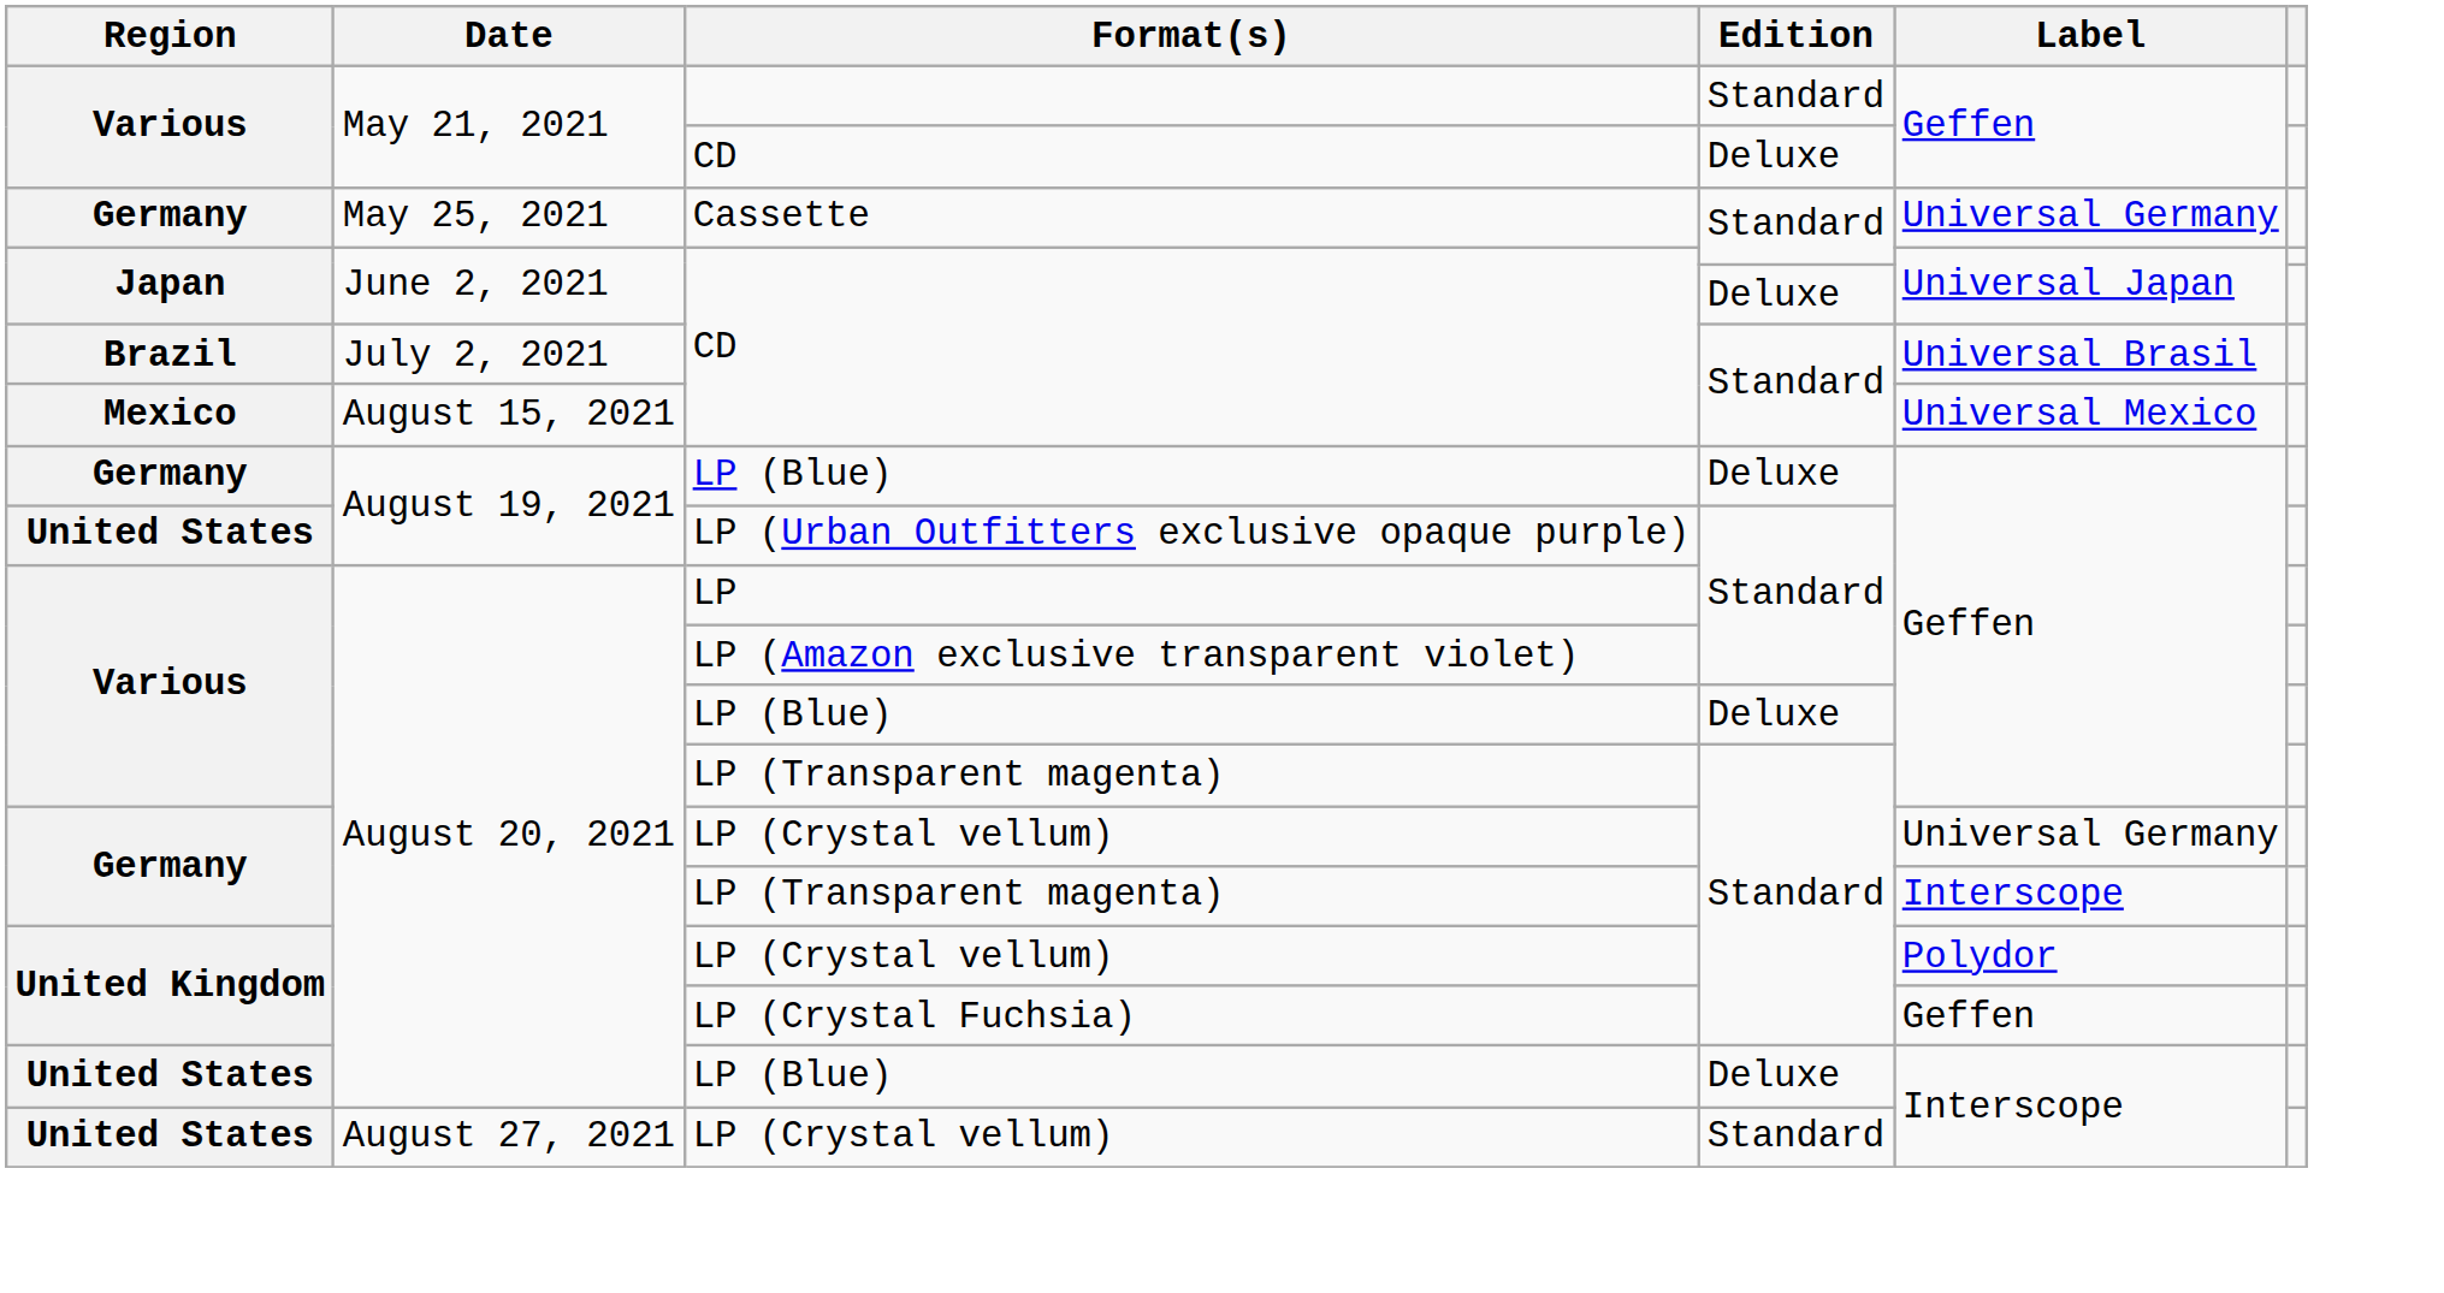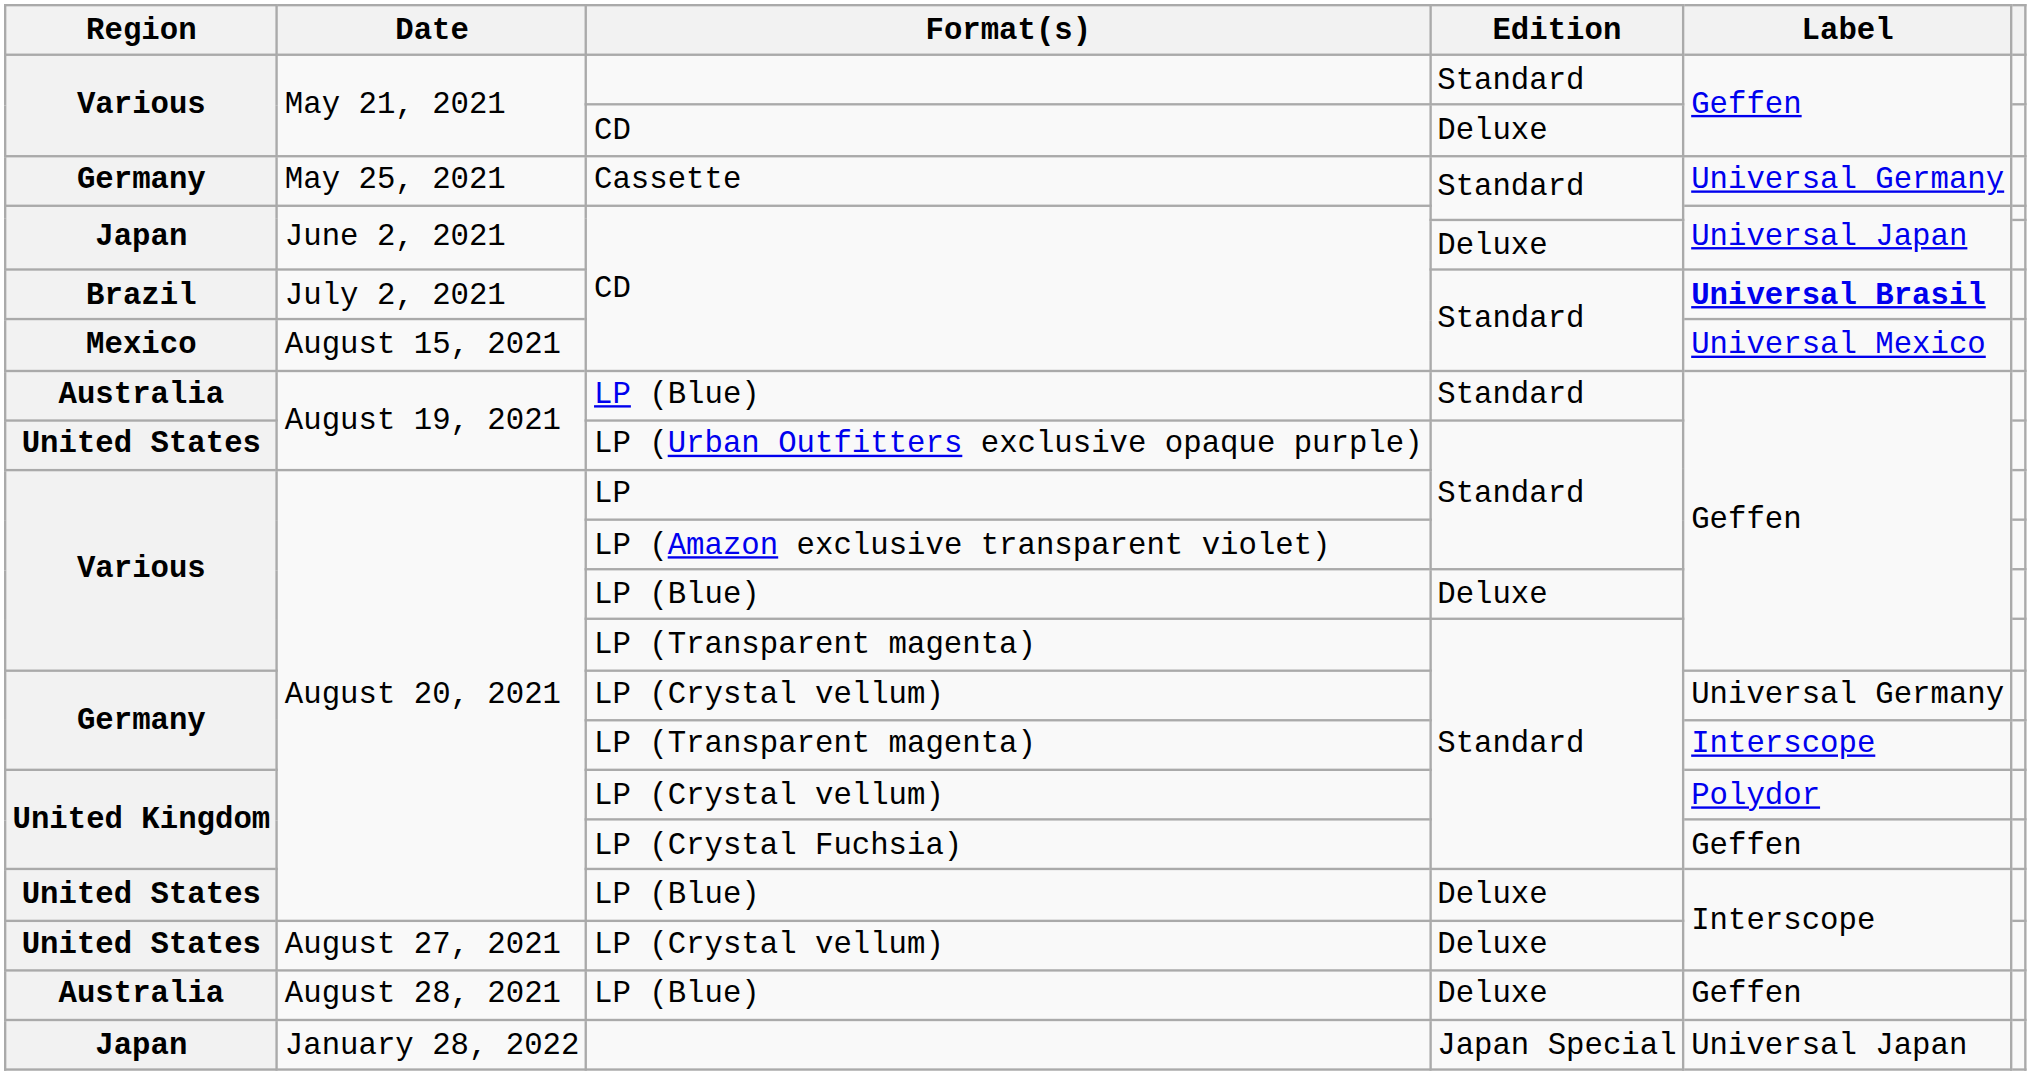 <table class="wikitable plainrowheaders">
 <tr>
 <th scope="col">Region</th>
 <th scope="col">Date</th>
 <th scope="col">Format(s)</th>
 <th scope="col">Edition</th>
 <th scope="col">Label</th>
 <th scope="col"></th>
 </tr>
 <tr>
 <th scope="row" rowspan="2">Various</th>
 <td rowspan="2">May 21, 2021</td>
 <td></td>
 <td>Standard</td>
 <td rowspan="2"><a href='#'>Geffen</a></td>
 <td align="center"></td>
 </tr>
 <tr>
 <td>CD</td>
 <td>Deluxe</td>
 <td align="center"></td>
 </tr>
 <tr>
 <th scope="row">Germany</th>
 <td>May 25, 2021</td>
 <td>Cassette</td>
 <td rowspan="2">Standard</td>
 <td><a href='#'>Universal Germany</a></td>
 <td align="center"></td>
 </tr>
 <tr>
 <th scope="row" rowspan="2">Japan</th>
 <td rowspan="2">June 2, 2021</td>
 <td rowspan="4">CD</td>
 <td rowspan="2"><a href='#'>Universal Japan</a></td>
 <td align="center"></td>
 </tr>
 <tr>
 <td>Deluxe</td>
 <td align="center"></td>
 </tr>
 <tr>
 <th scope="row">Brazil</th>
 <td>July 2, 2021</td>
 <td rowspan="2">Standard</td>
-<td><a href='#'>Universal Brasil</a></td>
+<td><strong><a href='#'>Universal Brasil</a></strong></td>
 <td align="center"></td>
 </tr>
 <tr>
 <th scope="row">Mexico</th>
 <td>August 15, 2021</td>
 <td><a href='#'>Universal Mexico</a></td>
 <td align="center"></td>
 </tr>
 <tr>
-<th scope="row">Germany</th>
+<th scope="row">Australia</th>
 <td rowspan="2">August 19, 2021</td>
 <td><a href='#'>LP</a> (Blue)</td>
-<td>Deluxe</td>
+<td>Standard</td>
 <td rowspan="6">Geffen</td>
 <td align="center"></td>
 </tr>
 <tr>
 <th scope="row">United States</th>
 <td>LP (<a href='#'>Urban Outfitters</a> exclusive opaque purple)</td>
 <td rowspan="3">Standard</td>
 <td align="center"></td>
 </tr>
 <tr>
 <th scope="row" rowspan="4">Various</th>
 <td rowspan="9">August 20, 2021</td>
 <td>LP</td>
 <td align="center"></td>
 </tr>
 <tr>
 <td>LP (<a href='#'>Amazon</a> exclusive transparent violet)</td>
 <td align="center"></td>
 </tr>
 <tr>
 <td>LP (Blue)</td>
 <td>Deluxe</td>
 <td align="center"></td>
 </tr>
 <tr>
 <td>LP (Transparent magenta)</td>
 <td rowspan="5">Standard</td>
 <td align="center"></td>
 </tr>
 <tr>
 <th scope="row" rowspan="2">Germany</th>
 <td>LP (Crystal vellum)</td>
 <td>Universal Germany</td>
 <td align="center"></td>
 </tr>
 <tr>
 <td>LP (Transparent magenta)</td>
 <td><a href='#'>Interscope</a></td>
 <td align="center"></td>
 </tr>
 <tr>
 <th scope="row" rowspan="2">United Kingdom</th>
 <td>LP (Crystal vellum)</td>
 <td><a href='#'>Polydor</a></td>
 <td align="center"></td>
 </tr>
 <tr>
 <td>LP (Crystal Fuchsia)</td>
 <td>Geffen</td>
 <td align="center"></td>
 </tr>
 <tr>
 <th scope="row">United States</th>
 <td>LP (Blue)</td>
 <td>Deluxe</td>
 <td rowspan="2">Interscope</td>
 <td align="center"></td>
 </tr>
 <tr>
 <th scope="row">United States</th>
 <td>August 27, 2021</td>
 <td>LP (Crystal vellum)</td>
-<td>Standard</td>
+<td>Deluxe</td>
+<td align="center"></td>
+</tr>
+<tr>
+<th scope="row">Australia</th>
+<td>August 28, 2021</td>
+<td>LP (Blue)</td>
+<td>Deluxe</td>
+<td>Geffen</td>
+<td align="center"></td>
+</tr>
+<tr>
+<th scope="row">Japan</th>
+<td>January 28, 2022</td>
+<td></td>
+<td>Japan Special</td>
+<td>Universal Japan</td>
 <td align="center"></td>
 </tr>
 </table>
